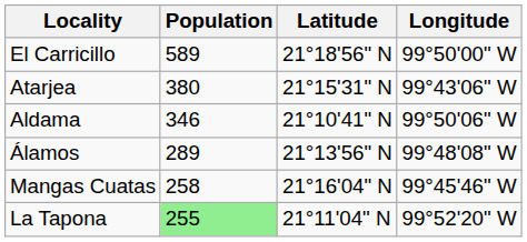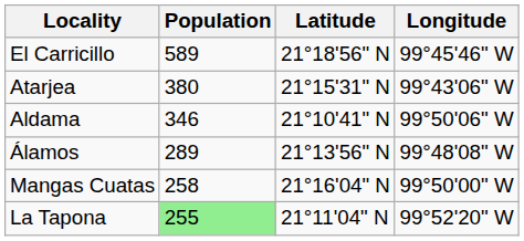 <table class="wikitable">
 <tr>
 <th>Locality</th>
 <th>Population</th>
 <th>Latitude</th>
 <th>Longitude</th>
 </tr>
 <tr>
 <td>El Carricillo</td>
 <td>589</td>
 <td>21°18'56" N</td>
-<td>99°50'00" W</td>
+<td>99°45'46" W</td>
 </tr>
 <tr>
 <td>Atarjea</td>
 <td>380</td>
 <td>21°15'31" N</td>
 <td>99°43'06" W</td>
 </tr>
 <tr>
 <td>Aldama</td>
 <td>346</td>
 <td>21°10'41" N</td>
 <td>99°50'06" W</td>
 </tr>
 <tr>
 <td>Álamos</td>
 <td>289</td>
 <td>21°13'56" N</td>
 <td>99°48'08" W</td>
 </tr>
 <tr>
 <td>Mangas Cuatas</td>
 <td>258</td>
 <td>21°16'04" N</td>
-<td>99°45'46" W</td>
+<td>99°50'00" W</td>
 </tr>
 <tr>
 <td>La Tapona</td>
 <td style="background: lightgreen;">255</td>
 <td>21°11'04" N</td>
 <td>99°52'20" W</td>
 </tr>
 </table>
